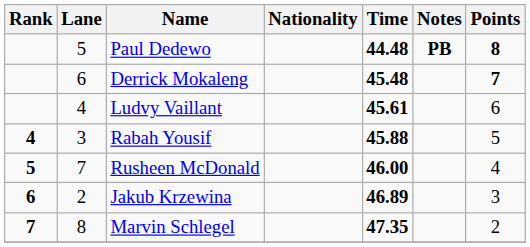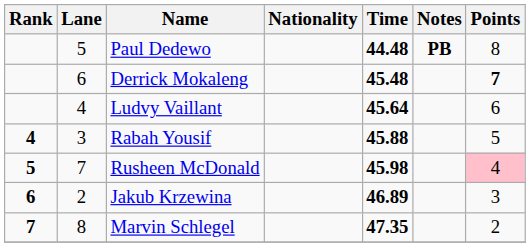 <table class="wikitable sortable" style="text-align:center">
 <tr>
 <th>Rank</th>
 <th>Lane</th>
 <th>Name</th>
 <th>Nationality</th>
 <th>Time</th>
 <th>Notes</th>
 <th>Points</th>
 </tr>
 <tr>
 <td></td>
 <td>5</td>
 <td align=left><a href='#'>Paul Dedewo</a></td>
 <td align=left></td>
 <td><strong>44.48</strong></td>
 <td><strong>PB </strong></td>
-<td><strong>8</strong></td>
+<td>8</td>
 </tr>
 <tr>
 <td></td>
 <td>6</td>
 <td align=left><a href='#'>Derrick Mokaleng</a></td>
 <td align=left></td>
 <td><strong>45.48</strong></td>
 <td></td>
 <td><strong>7</strong></td>
 </tr>
 <tr>
 <td></td>
 <td>4</td>
 <td align=left><a href='#'>Ludvy Vaillant</a></td>
 <td align=left></td>
-<td><strong>45.61</strong></td>
+<td><strong>45.64</strong></td>
 <td></td>
 <td>6</td>
 </tr>
 <tr>
 <td><strong>4</strong></td>
 <td>3</td>
 <td align=left><a href='#'>Rabah Yousif</a></td>
 <td align=left></td>
 <td><strong>45.88</strong></td>
 <td></td>
 <td>5</td>
 </tr>
 <tr>
 <td><strong>5</strong></td>
 <td>7</td>
 <td align=left><a href='#'>Rusheen McDonald</a></td>
 <td align=left></td>
-<td><strong>46.00</strong></td>
+<td><strong>45.98</strong></td>
 <td></td>
-<td>4</td>
+<td style="background: pink;">4</td>
 </tr>
 <tr>
 <td><strong>6</strong></td>
 <td>2</td>
 <td align=left><a href='#'>Jakub Krzewina</a></td>
 <td align=left></td>
 <td><strong>46.89</strong></td>
 <td></td>
 <td>3</td>
 </tr>
 <tr>
 <td><strong>7</strong></td>
 <td>8</td>
 <td align=left><a href='#'>Marvin Schlegel</a></td>
 <td align=left></td>
 <td><strong>47.35</strong></td>
 <td></td>
 <td>2</td>
 </tr>
 <tr>
 </tr>
 </table>
